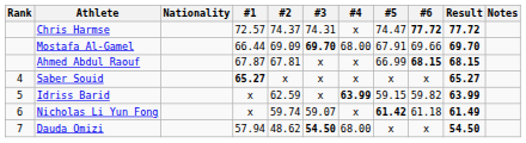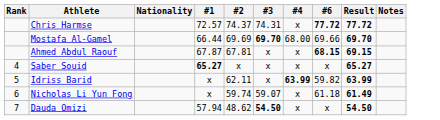 <table class="wikitable sortable" style="text-align:center">
 <tr>
 <th>Rank</th>
 <th>Athlete</th>
 <th>Nationality</th>
 <th>#1</th>
 <th>#2</th>
 <th>#3</th>
 <th>#4</th>
-<th>#5</th>
 <th>#6</th>
 <th>Result</th>
 <th>Notes</th>
 </tr>
 <tr>
 <td></td>
 <td align="left"><a href='#'>Chris Harmse</a></td>
 <td align=left></td>
 <td>72.57</td>
 <td>74.37</td>
 <td>74.31</td>
 <td>x</td>
-<td>74.47</td>
 <td><strong>77.72</strong></td>
 <td><strong>77.72</strong></td>
 <td></td>
 </tr>
 <tr>
 <td></td>
 <td align="left"><a href='#'>Mostafa Al-Gamel</a></td>
 <td align=left></td>
 <td>66.44</td>
-<td>69.09</td>
+<td>69.69</td>
 <td><strong>69.70</strong></td>
 <td>68.00</td>
-<td>67.91</td>
 <td>69.66</td>
 <td><strong>69.70</strong></td>
 <td></td>
 </tr>
 <tr>
 <td></td>
 <td align="left"><a href='#'>Ahmed Abdul Raouf</a></td>
 <td align=left></td>
 <td>67.87</td>
 <td>67.81</td>
 <td>x</td>
 <td>x</td>
-<td>66.99</td>
 <td><strong>68.15</strong></td>
-<td><strong>68.15</strong></td>
+<td><strong>69.15</strong></td>
 <td></td>
 </tr>
 <tr>
 <td>4</td>
 <td align="left"><a href='#'>Saber Souid</a></td>
 <td align=left></td>
 <td><strong>65.27</strong></td>
-<td>x</td>
 <td>x</td>
 <td>x</td>
 <td>x</td>
 <td>x</td>
 <td><strong>65.27</strong></td>
 <td></td>
 </tr>
 <tr>
 <td>5</td>
 <td align="left"><a href='#'>Idriss Barid</a></td>
 <td align=left></td>
 <td>x</td>
-<td>62.59</td>
+<td>62.11</td>
 <td>x</td>
 <td><strong>63.99</strong></td>
-<td>59.15</td>
 <td>59.82</td>
 <td><strong>63.99</strong></td>
 <td></td>
 </tr>
 <tr>
 <td>6</td>
 <td align="left"><a href='#'>Nicholas Li Yun Fong</a></td>
 <td align=left></td>
 <td>x</td>
 <td>59.74</td>
 <td>59.07</td>
 <td>x</td>
-<td><strong>61.42</strong></td>
 <td>61.18</td>
 <td><strong>61.49</strong></td>
 <td></td>
 </tr>
 <tr>
 <td>7</td>
 <td align="left"><a href='#'>Dauda Omizi</a></td>
 <td align=left></td>
 <td>57.94</td>
 <td>48.62</td>
 <td><strong>54.50</strong></td>
-<td>68.00</td>
 <td>x</td>
 <td>x</td>
 <td><strong>54.50</strong></td>
 <td></td>
 </tr>
 </table>
